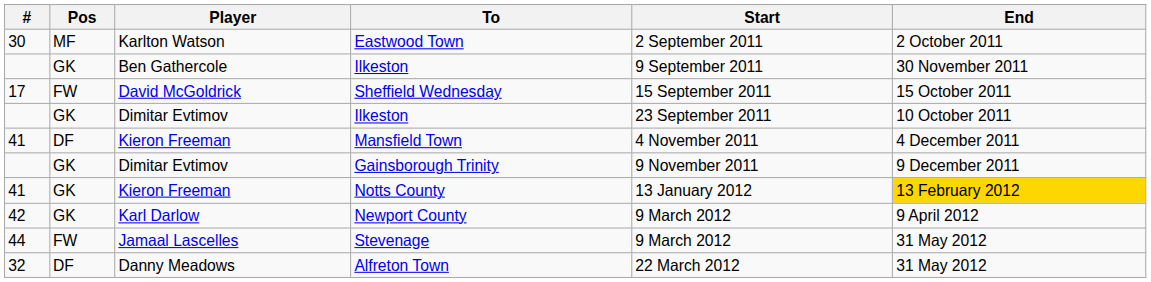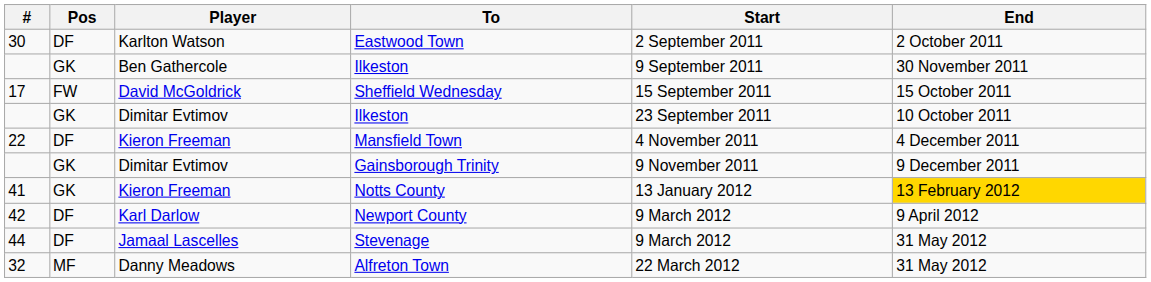 <table class="wikitable" style="width:70%; text-align:center; font-size:95%; text-align:left;">
 <tr>
 <th>#</th>
 <th>Pos</th>
 <th>Player</th>
 <th>To</th>
 <th>Start</th>
 <th>End</th>
 </tr>
 <tr>
 <td>30</td>
-<td>MF</td>
+<td>DF</td>
 <td> Karlton Watson</td>
 <td> <a href='#'>Eastwood Town</a></td>
 <td>2 September 2011</td>
 <td>2 October 2011</td>
 </tr>
 <tr>
 <td></td>
 <td>GK</td>
 <td> Ben Gathercole</td>
 <td> <a href='#'>Ilkeston</a></td>
 <td>9 September 2011</td>
 <td>30 November 2011</td>
 </tr>
 <tr>
 <td>17</td>
 <td>FW</td>
 <td> <a href='#'>David McGoldrick</a></td>
 <td> <a href='#'>Sheffield Wednesday</a></td>
 <td>15 September 2011</td>
 <td>15 October 2011</td>
 </tr>
 <tr>
 <td></td>
 <td>GK</td>
 <td> Dimitar Evtimov</td>
 <td> <a href='#'>Ilkeston</a></td>
 <td>23 September 2011</td>
 <td>10 October 2011</td>
 </tr>
 <tr>
-<td>41</td>
+<td>22</td>
 <td>DF</td>
 <td> <a href='#'>Kieron Freeman</a></td>
 <td> <a href='#'>Mansfield Town</a></td>
 <td>4 November 2011</td>
 <td>4 December 2011</td>
 </tr>
 <tr>
 <td></td>
 <td>GK</td>
 <td> Dimitar Evtimov</td>
 <td> <a href='#'>Gainsborough Trinity</a></td>
 <td>9 November 2011</td>
 <td>9 December 2011</td>
 </tr>
 <tr>
 <td>41</td>
 <td>GK</td>
 <td> <a href='#'>Kieron Freeman</a></td>
 <td> <a href='#'>Notts County</a></td>
 <td>13 January 2012</td>
 <td style="background: gold;">13 February 2012</td>
 </tr>
 <tr>
 <td>42</td>
-<td>GK</td>
+<td>DF</td>
 <td> <a href='#'>Karl Darlow</a></td>
 <td> <a href='#'>Newport County</a></td>
 <td>9 March 2012</td>
 <td>9 April 2012</td>
 </tr>
 <tr>
 <td>44</td>
-<td>FW</td>
+<td>DF</td>
 <td> <a href='#'>Jamaal Lascelles</a></td>
 <td> <a href='#'>Stevenage</a></td>
 <td>9 March 2012</td>
 <td>31 May 2012</td>
 </tr>
 <tr>
 <td>32</td>
-<td>DF</td>
+<td>MF</td>
 <td> Danny Meadows</td>
 <td> <a href='#'>Alfreton Town</a></td>
 <td>22 March 2012</td>
 <td>31 May 2012</td>
 </tr>
 </table>
